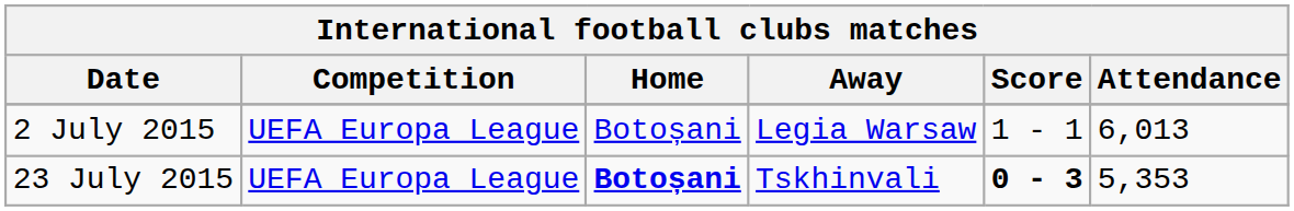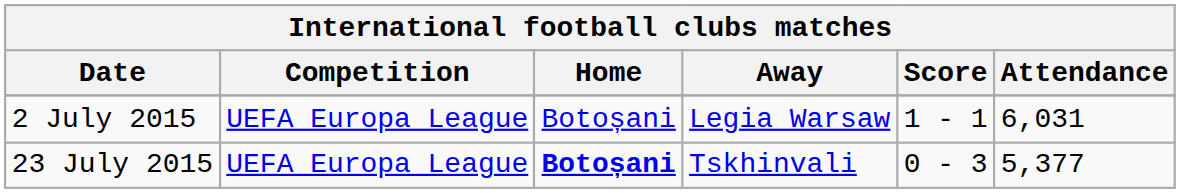 <table class="wikitable collapsible collapsed" style="text-align: left;font-size:100%;">
 <tr>
 <th colspan=6>International football clubs matches</th>
 </tr>
 <tr>
 <th>Date</th>
 <th>Competition</th>
 <th>Home</th>
 <th>Away</th>
 <th>Score</th>
 <th>Attendance</th>
 </tr>
 <tr>
 </tr>
 <tr>
 <td>2 July 2015</td>
 <td><a href='#'>UEFA Europa League</a></td>
 <td> <a href='#'>Botoșani</a></td>
 <td> <a href='#'>Legia Warsaw</a></td>
 <td>1 - 1</td>
-<td>6,013</td>
+<td>6,031</td>
 </tr>
 <tr>
 <td>23 July 2015</td>
 <td><a href='#'>UEFA Europa League</a></td>
 <td><strong> <a href='#'>Botoșani</a></strong></td>
 <td> <a href='#'>Tskhinvali</a></td>
-<td><strong>0 - 3</strong></td>
-<td>5,353</td>
+<td>0 - 3</td>
+<td>5,377</td>
 </tr>
 </table>
